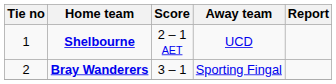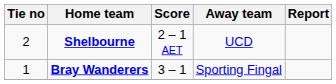 <table class="wikitable" style="text-align: center">
 <tr>
 <th>Tie no</th>
 <th>Home team</th>
 <th>Score</th>
 <th>Away team</th>
 <th>Report</th>
 </tr>
 <tr>
-<td>1</td>
+<td>2</td>
 <td><strong><a href='#'>Shelbourne</a></strong></td>
 <td>2 – 1 <br> <small><a href='#'>AET</a></small></td>
 <td><a href='#'>UCD</a></td>
 <td></td>
 </tr>
 <tr>
-<td>2</td>
+<td>1</td>
 <td><strong><a href='#'>Bray Wanderers</a></strong></td>
 <td>3 – 1</td>
 <td><a href='#'>Sporting Fingal</a></td>
 <td></td>
 </tr>
 <tr>
 </tr>
 </table>
